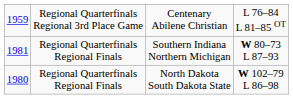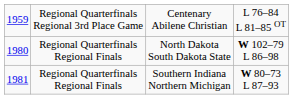 <table class="wikitable">
 <tr align="center">
 <td><a href='#'>1959</a></td>
 <td>Regional Quarterfinals<br>Regional 3rd Place Game</td>
 <td>Centenary<br>Abilene Christian</td>
 <td>L 76–84<br>L 81–85 <sup>OT</sup></td>
 </tr>
 <tr align="center">
+<td><a href='#'>1980</a></td>
+<td>Regional Quarterfinals<br>Regional Finals</td>
+<td>North Dakota<br>South Dakota State</td>
+<td><strong>W</strong> 102–79<br>L 86–98</td>
+</tr>
+<tr align="center">
 <td><a href='#'>1981</a></td>
 <td>Regional Quarterfinals<br>Regional Finals</td>
 <td>Southern Indiana<br>Northern Michigan</td>
 <td><strong>W</strong> 80–73<br>L 87–93</td>
 </tr>
-<tr align="center">
-<td><a href='#'>1980</a></td>
-<td>Regional Quarterfinals<br>Regional Finals</td>
-<td>North Dakota<br>South Dakota State</td>
-<td><strong>W</strong> 102–79<br>L 86–98</td>
-</tr>
 </table>
